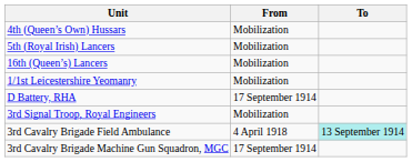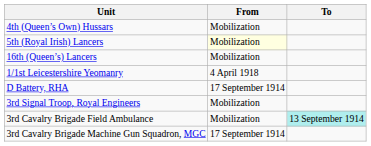 <table class="wikitable">
 <tr>
 <th>Unit</th>
 <th>From</th>
 <th>To</th>
 </tr>
 <tr>
 <td><a href='#'>4th (Queen’s Own) Hussars</a></td>
 <td>Mobilization</td>
 <td></td>
 </tr>
 <tr>
 <td><a href='#'>5th (Royal Irish) Lancers</a></td>
-<td>Mobilization</td>
+<td style="background: lightyellow;">Mobilization</td>
 <td></td>
 </tr>
 <tr>
 <td><a href='#'>16th (Queen’s) Lancers</a></td>
 <td>Mobilization</td>
 <td></td>
 </tr>
 <tr>
 <td><a href='#'>1/1st Leicestershire Yeomanry</a></td>
-<td>Mobilization</td>
+<td>4 April 1918</td>
 <td></td>
 </tr>
 <tr>
 <td><a href='#'>D Battery, RHA</a></td>
 <td>17 September 1914</td>
 <td></td>
 </tr>
 <tr>
 <td><a href='#'>3rd Signal Troop, Royal Engineers</a></td>
 <td>Mobilization</td>
 <td></td>
 </tr>
 <tr>
 <td>3rd Cavalry Brigade Field Ambulance</td>
-<td>4 April 1918</td>
+<td>Mobilization</td>
 <td style="background: paleturquoise;">13 September 1914</td>
 </tr>
 <tr>
 <td>3rd Cavalry Brigade Machine Gun Squadron, <a href='#'>MGC</a></td>
 <td>17 September 1914</td>
 <td></td>
 </tr>
 </table>
